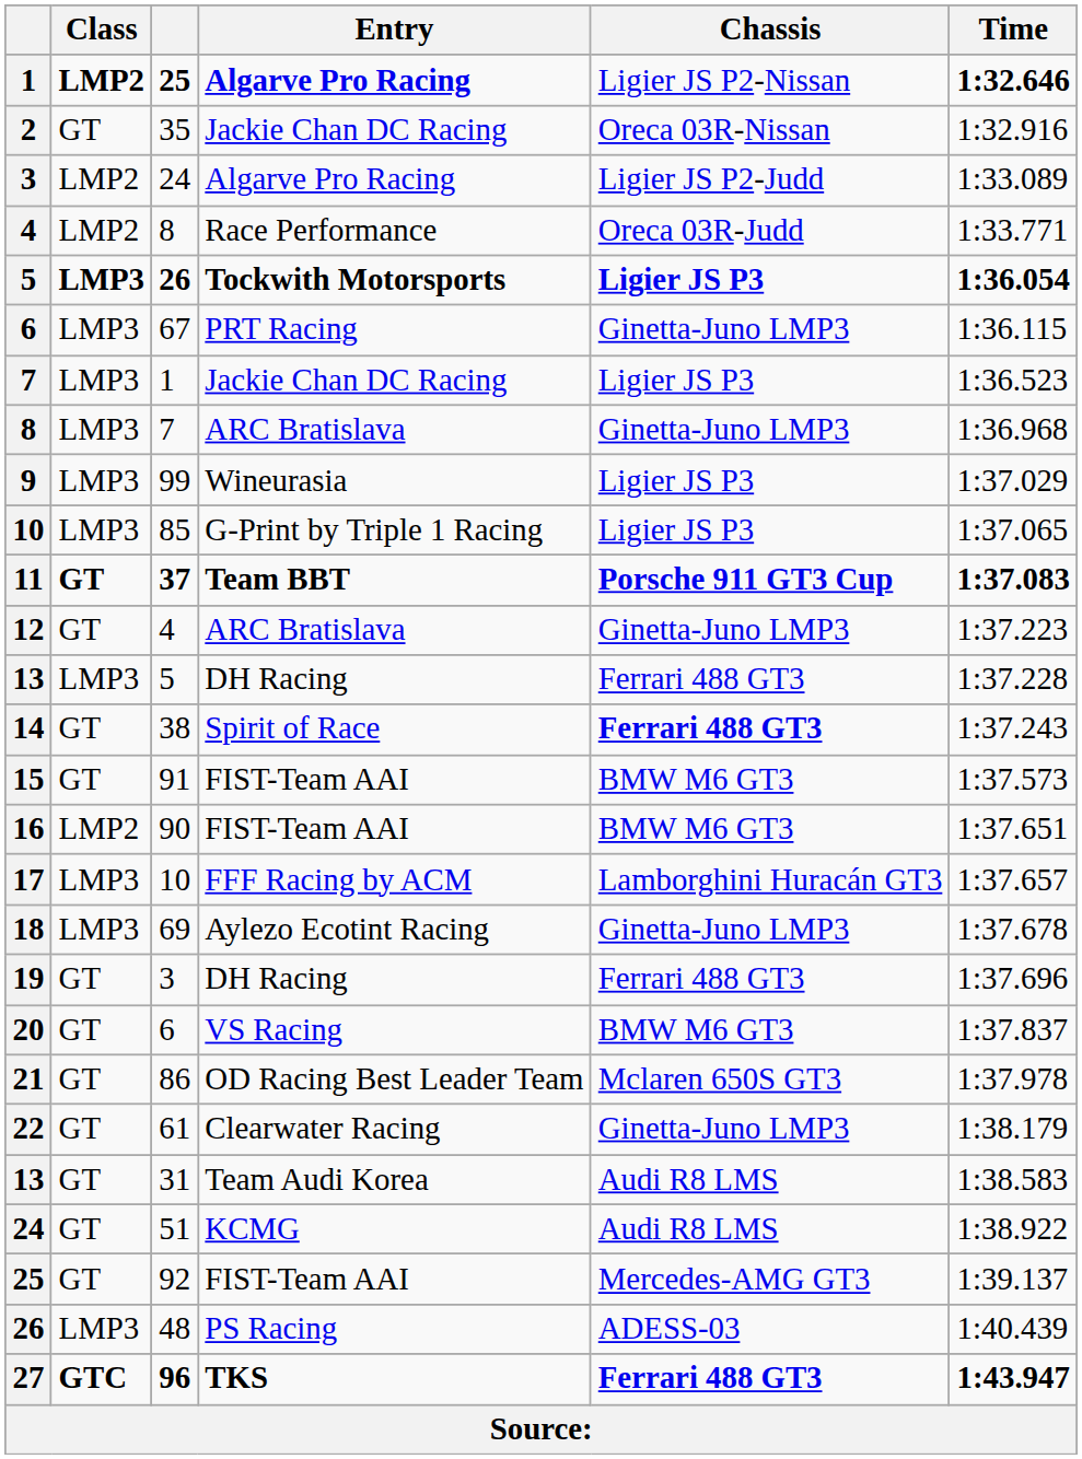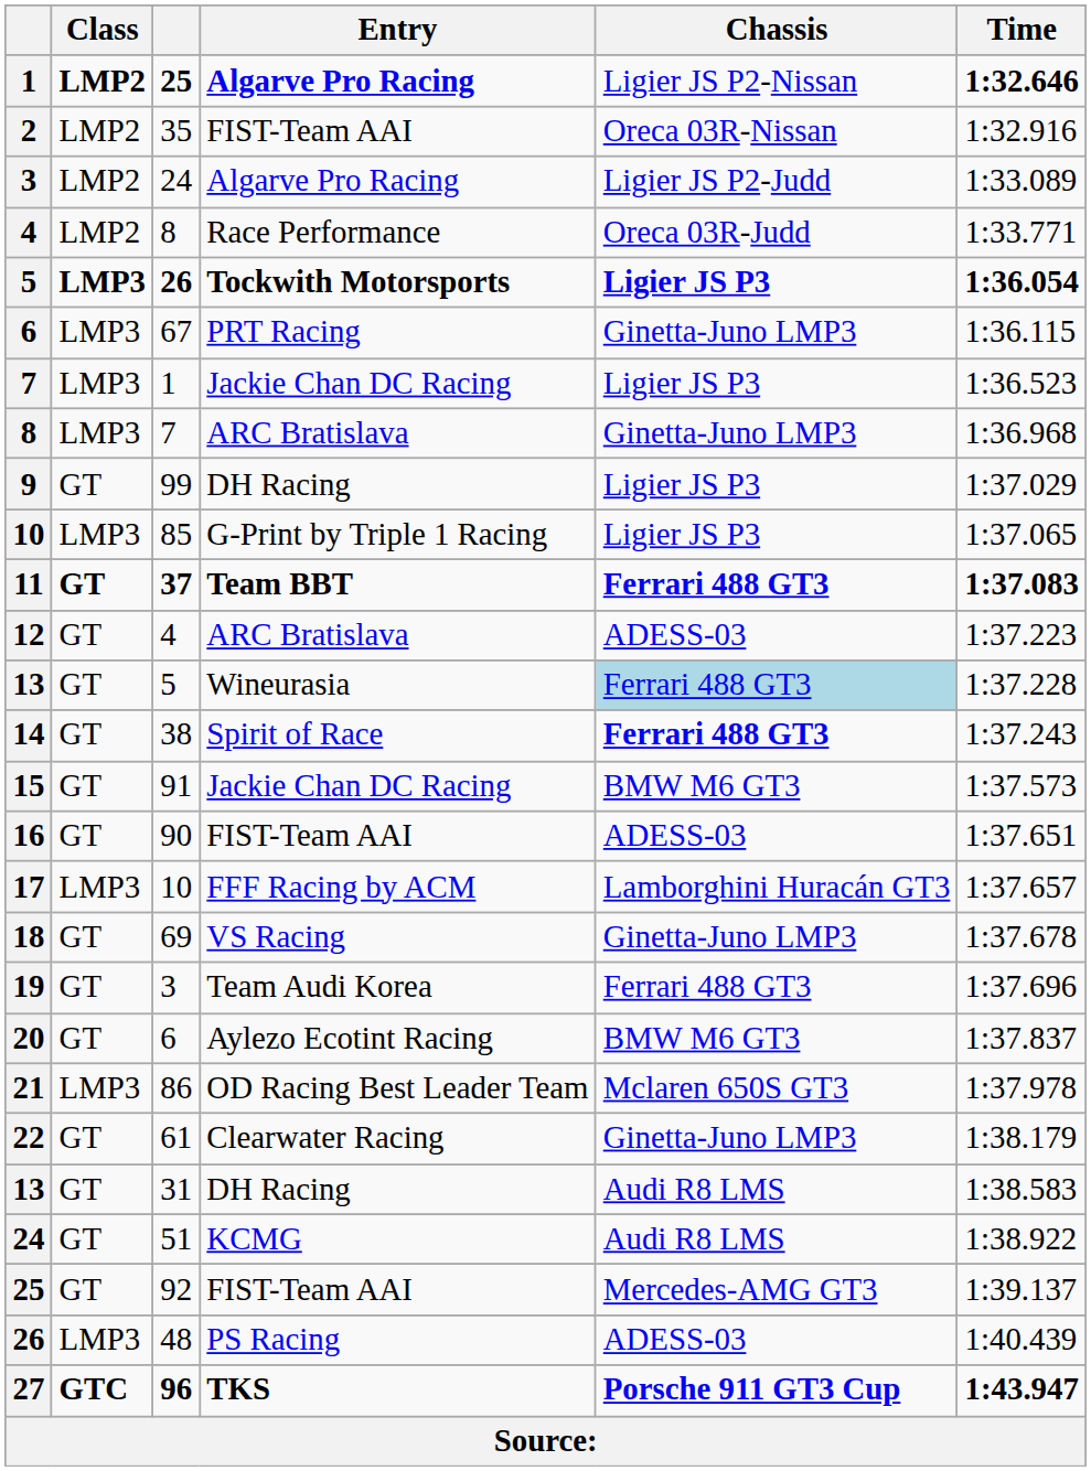 <table class="wikitable">
 <tr>
 <th></th>
 <th>Class</th>
 <th></th>
 <th>Entry</th>
 <th>Chassis</th>
 <th>Time</th>
 </tr>
 <tr>
 <th>1</th>
 <td><strong>LMP2</strong></td>
 <td><strong>25</strong></td>
 <td><strong> <a href='#'>Algarve Pro Racing</a></strong></td>
 <td><a href='#'>Ligier JS P2</a>-<a href='#'>Nissan</a></td>
 <td><strong>1:32.646</strong></td>
 </tr>
 <tr>
 <th>2</th>
-<td>GT</td>
+<td>LMP2</td>
 <td>35</td>
-<td> <a href='#'>Jackie Chan DC Racing</a></td>
+<td> FIST-Team AAI</td>
 <td><a href='#'>Oreca 03R</a>-<a href='#'>Nissan</a></td>
 <td>1:32.916</td>
 </tr>
 <tr>
 <th>3</th>
 <td>LMP2</td>
 <td>24</td>
 <td> <a href='#'>Algarve Pro Racing</a></td>
 <td><a href='#'>Ligier JS P2</a>-<a href='#'>Judd</a></td>
 <td>1:33.089</td>
 </tr>
 <tr>
 <th>4</th>
 <td>LMP2</td>
 <td>8</td>
 <td> Race Performance</td>
 <td><a href='#'>Oreca 03R</a>-<a href='#'>Judd</a></td>
 <td>1:33.771</td>
 </tr>
 <tr>
 <th>5</th>
 <td><strong>LMP3</strong></td>
 <td><strong>26</strong></td>
 <td><strong> Tockwith Motorsports</strong></td>
 <td><strong><a href='#'>Ligier JS P3</a></strong></td>
 <td><strong>1:36.054</strong></td>
 </tr>
 <tr>
 <th>6</th>
 <td>LMP3</td>
 <td>67</td>
 <td> <a href='#'>PRT Racing</a></td>
 <td><a href='#'>Ginetta-Juno LMP3</a></td>
 <td>1:36.115</td>
 </tr>
 <tr>
 <th>7</th>
 <td>LMP3</td>
 <td>1</td>
 <td> <a href='#'>Jackie Chan DC Racing</a></td>
 <td><a href='#'>Ligier JS P3</a></td>
 <td>1:36.523</td>
 </tr>
 <tr>
 <th>8</th>
 <td>LMP3</td>
 <td>7</td>
 <td> <a href='#'>ARC Bratislava</a></td>
 <td><a href='#'>Ginetta-Juno LMP3</a></td>
 <td>1:36.968</td>
 </tr>
 <tr>
 <th>9</th>
-<td>LMP3</td>
+<td>GT</td>
 <td>99</td>
-<td> Wineurasia</td>
+<td> DH Racing</td>
 <td><a href='#'>Ligier JS P3</a></td>
 <td>1:37.029</td>
 </tr>
 <tr>
 <th>10</th>
 <td>LMP3</td>
 <td>85</td>
 <td> G-Print by Triple 1 Racing</td>
 <td><a href='#'>Ligier JS P3</a></td>
 <td>1:37.065</td>
 </tr>
 <tr>
 <th>11</th>
 <td><strong>GT</strong></td>
 <td><strong>37</strong></td>
 <td><strong> Team BBT</strong></td>
-<td><strong><a href='#'>Porsche 911 GT3 Cup</a></strong></td>
+<td><a href='#'><strong>Ferrari 488 GT3</strong></a></td>
 <td><strong>1:37.083</strong></td>
 </tr>
 <tr>
 <th>12</th>
 <td>GT</td>
 <td>4</td>
 <td> <a href='#'>ARC Bratislava</a></td>
-<td><a href='#'>Ginetta-Juno LMP3</a></td>
+<td><a href='#'>ADESS-03</a></td>
 <td>1:37.223</td>
 </tr>
 <tr>
 <th>13</th>
-<td>LMP3</td>
+<td>GT</td>
 <td>5</td>
-<td> DH Racing</td>
-<td><a href='#'>Ferrari 488 GT3</a></td>
+<td> Wineurasia</td>
+<td style="background: lightblue;"><a href='#'>Ferrari 488 GT3</a></td>
 <td>1:37.228</td>
 </tr>
 <tr>
 <th>14</th>
 <td>GT</td>
 <td>38</td>
 <td> <a href='#'>Spirit of Race</a></td>
 <td><strong><a href='#'>Ferrari 488 GT3</a></strong></td>
 <td>1:37.243</td>
 </tr>
 <tr>
 <th>15</th>
 <td>GT</td>
 <td>91</td>
-<td> FIST-Team AAI</td>
+<td> <a href='#'>Jackie Chan DC Racing</a></td>
 <td><a href='#'>BMW M6 GT3</a></td>
 <td>1:37.573</td>
 </tr>
 <tr>
 <th>16</th>
-<td>LMP2</td>
+<td>GT</td>
 <td>90</td>
 <td> FIST-Team AAI</td>
-<td><a href='#'>BMW M6 GT3</a></td>
+<td><a href='#'>ADESS-03</a></td>
 <td>1:37.651</td>
 </tr>
 <tr>
 <th>17</th>
 <td>LMP3</td>
 <td>10</td>
 <td> <a href='#'>FFF Racing by ACM</a></td>
 <td><a href='#'>Lamborghini Huracán GT3</a></td>
 <td>1:37.657</td>
 </tr>
 <tr>
 <th>18</th>
-<td>LMP3</td>
+<td>GT</td>
 <td>69</td>
-<td> Aylezo Ecotint Racing</td>
+<td> <a href='#'>VS Racing</a></td>
 <td><a href='#'>Ginetta-Juno LMP3</a></td>
 <td>1:37.678</td>
 </tr>
 <tr>
 <th>19</th>
 <td>GT</td>
 <td>3</td>
-<td> DH Racing</td>
+<td> Team Audi Korea</td>
 <td><a href='#'>Ferrari 488 GT3</a></td>
 <td>1:37.696</td>
 </tr>
 <tr>
 <th>20</th>
 <td>GT</td>
 <td>6</td>
-<td> <a href='#'>VS Racing</a></td>
+<td> Aylezo Ecotint Racing</td>
 <td><a href='#'>BMW M6 GT3</a></td>
 <td>1:37.837</td>
 </tr>
 <tr>
 <th>21</th>
-<td>GT</td>
+<td>LMP3</td>
 <td>86</td>
 <td> OD Racing Best Leader Team</td>
 <td><a href='#'>Mclaren 650S GT3</a></td>
 <td>1:37.978</td>
 </tr>
 <tr>
 <th>22</th>
 <td>GT</td>
 <td>61</td>
 <td> Clearwater Racing</td>
 <td><a href='#'>Ginetta-Juno LMP3</a></td>
 <td>1:38.179</td>
 </tr>
 <tr>
 <th>13</th>
 <td>GT</td>
 <td>31</td>
-<td> Team Audi Korea</td>
+<td> DH Racing</td>
 <td><a href='#'>Audi R8 LMS</a></td>
 <td>1:38.583</td>
 </tr>
 <tr>
 <th>24</th>
 <td>GT</td>
 <td>51</td>
 <td> <a href='#'>KCMG</a></td>
 <td><a href='#'>Audi R8 LMS</a></td>
 <td>1:38.922</td>
 </tr>
 <tr>
 <th>25</th>
 <td>GT</td>
 <td>92</td>
 <td> FIST-Team AAI</td>
 <td><a href='#'>Mercedes-AMG GT3</a></td>
 <td>1:39.137</td>
 </tr>
 <tr>
 <th>26</th>
 <td>LMP3</td>
 <td>48</td>
 <td> <a href='#'>PS Racing</a></td>
 <td><a href='#'>ADESS-03</a></td>
 <td>1:40.439</td>
 </tr>
 <tr>
 <th>27</th>
 <td><strong>GTC</strong></td>
 <td><strong>96</strong></td>
 <td><strong> TKS</strong></td>
-<td><a href='#'><strong>Ferrari 488 GT3</strong></a></td>
+<td><strong><a href='#'>Porsche 911 GT3 Cup</a></strong></td>
 <td><strong>1:43.947</strong></td>
 </tr>
 <tr>
 <th colspan="6">Source:</th>
 </tr>
 </table>
